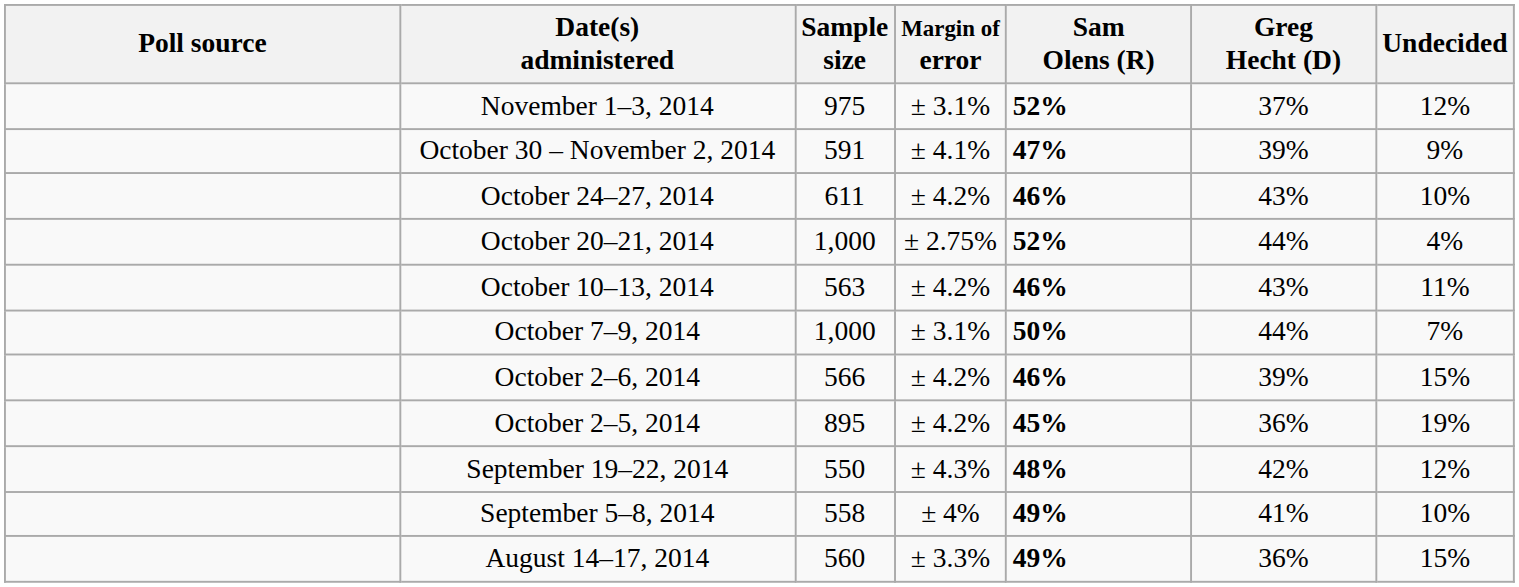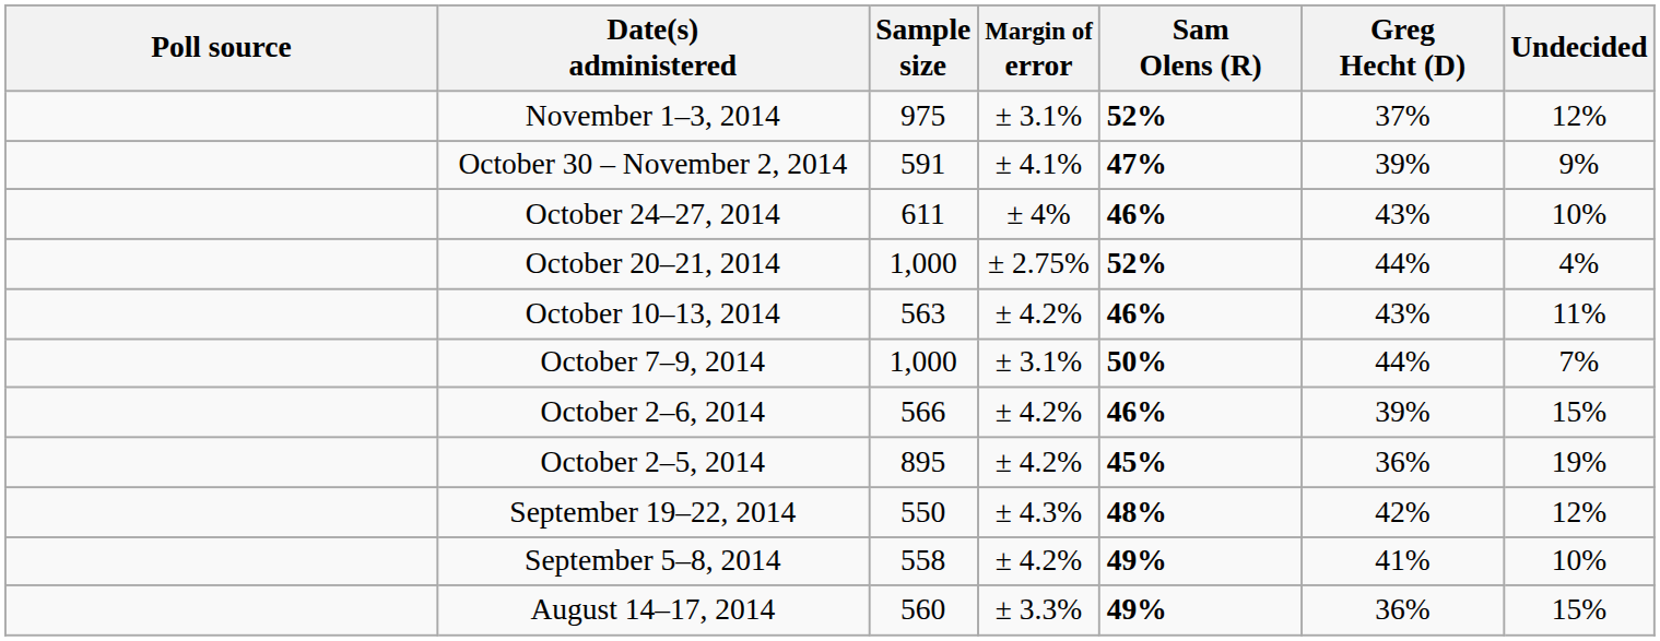 <table class="wikitable" style="font-size:90%">
 <tr>
 <th style="width:200px;">Poll source</th>
 <th style="width:200px;">Date(s)<br>administered</th>
 <th class="small">Sample<br>size</th>
 <th class="small"><small>Margin of</small><br>error</th>
 <th style="width:90px;">Sam<br>Olens (R)</th>
 <th style="width:90px;">Greg<br>Hecht (D)</th>
 <th style="width:40px;">Undecided</th>
 </tr>
 <tr>
 <td></td>
 <td align="center">November 1–3, 2014</td>
 <td align="center">975</td>
 <td align="center">± 3.1%</td>
 <td><strong>52%</strong></td>
 <td align="center">37%</td>
 <td align="center">12%</td>
 </tr>
 <tr>
 <td></td>
 <td align="center">October 30 – November 2, 2014</td>
 <td align="center">591</td>
 <td align="center">± 4.1%</td>
 <td><strong>47%</strong></td>
 <td align="center">39%</td>
 <td align="center">9%</td>
 </tr>
 <tr>
 <td></td>
 <td align="center">October 24–27, 2014</td>
 <td align="center">611</td>
-<td align="center">± 4.2%</td>
+<td align="center">± 4%</td>
 <td><strong>46%</strong></td>
 <td align="center">43%</td>
 <td align="center">10%</td>
 </tr>
 <tr>
 <td></td>
 <td align="center">October 20–21, 2014</td>
 <td align="center">1,000</td>
 <td align="center">± 2.75%</td>
 <td><strong>52%</strong></td>
 <td align="center">44%</td>
 <td align="center">4%</td>
 </tr>
 <tr>
 <td></td>
 <td align="center">October 10–13, 2014</td>
 <td align="center">563</td>
 <td align="center">± 4.2%</td>
 <td><strong>46%</strong></td>
 <td align="center">43%</td>
 <td align="center">11%</td>
 </tr>
 <tr>
 <td></td>
 <td align="center">October 7–9, 2014</td>
 <td align="center">1,000</td>
 <td align="center">± 3.1%</td>
 <td><strong>50%</strong></td>
 <td align="center">44%</td>
 <td align="center">7%</td>
 </tr>
 <tr>
 <td></td>
 <td align="center">October 2–6, 2014</td>
 <td align="center">566</td>
 <td align="center">± 4.2%</td>
 <td><strong>46%</strong></td>
 <td align="center">39%</td>
 <td align="center">15%</td>
 </tr>
 <tr>
 <td></td>
 <td align="center">October 2–5, 2014</td>
 <td align="center">895</td>
 <td align="center">± 4.2%</td>
 <td><strong>45%</strong></td>
 <td align="center">36%</td>
 <td align="center">19%</td>
 </tr>
 <tr>
 <td></td>
 <td align="center">September 19–22, 2014</td>
 <td align="center">550</td>
 <td align="center">± 4.3%</td>
 <td><strong>48%</strong></td>
 <td align="center">42%</td>
 <td align="center">12%</td>
 </tr>
 <tr>
 <td></td>
 <td align="center">September 5–8, 2014</td>
 <td align="center">558</td>
-<td align="center">± 4%</td>
+<td align="center">± 4.2%</td>
 <td><strong>49%</strong></td>
 <td align="center">41%</td>
 <td align="center">10%</td>
 </tr>
 <tr>
 <td></td>
 <td align="center">August 14–17, 2014</td>
 <td align="center">560</td>
 <td align="center">± 3.3%</td>
 <td><strong>49%</strong></td>
 <td align="center">36%</td>
 <td align="center">15%</td>
 </tr>
 </table>
